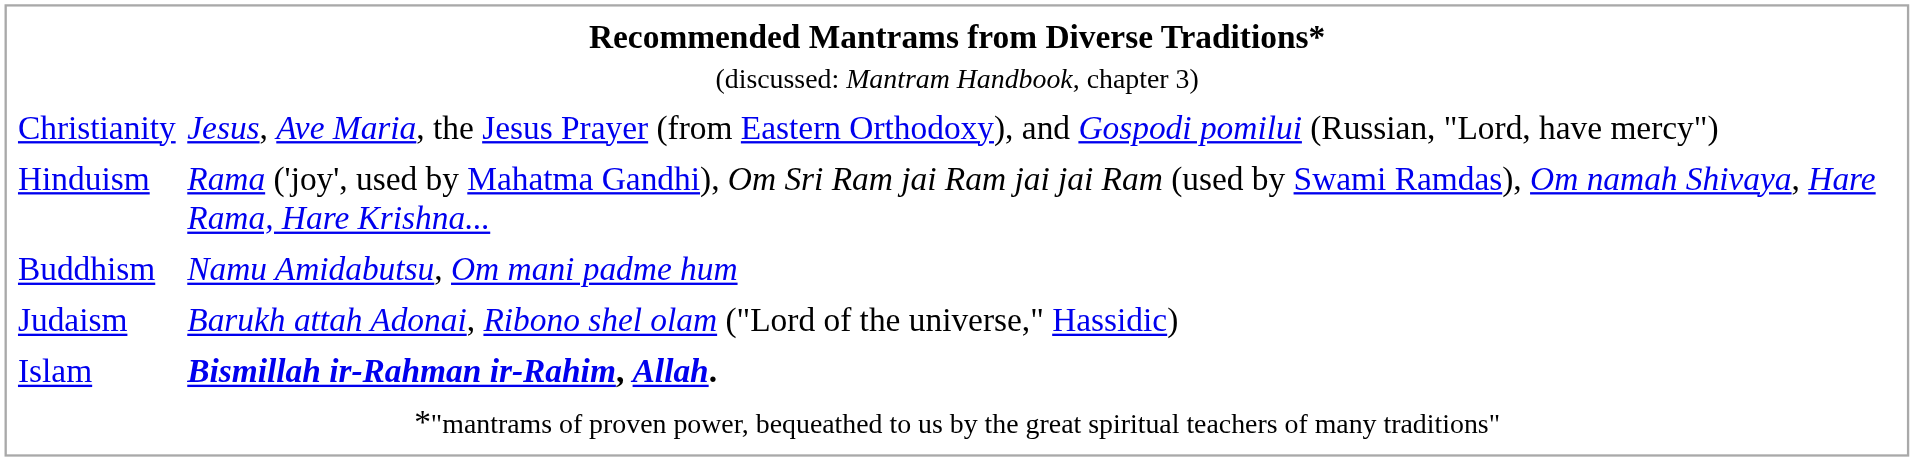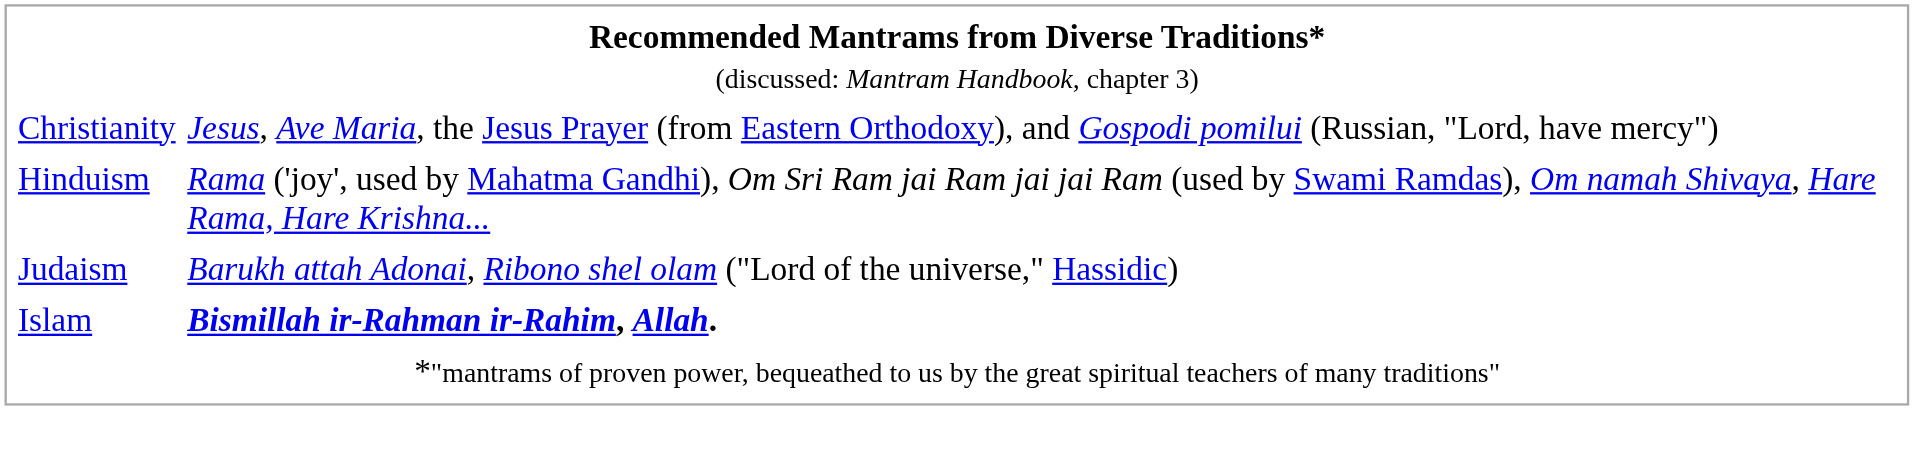 <table width=65% style="float: right; border: 1px solid darkgray; margin: .46em; font-size: 90%;" border="0" cellpadding="0" cellspacing="5">
 <tr>
 <td colspan="2" align="center"><strong>Recommended Mantrams from Diverse Traditions*</strong><br><small>(discussed: <em>Mantram Handbook</em>, chapter 3)</small></td>
 </tr>
 <tr valign="top">
 <td width="50"><a href='#'>Christianity</a></td>
 <td><em><a href='#'>Jesus</a></em>, <em><a href='#'>Ave Maria</a></em>, the <a href='#'>Jesus Prayer</a> (from <a href='#'>Eastern Orthodoxy</a>), and <em><a href='#'>Gospodi pomilui</a></em> (Russian, "Lord, have mercy")</td>
 </tr>
 <tr valign="top">
 <td><a href='#'>Hinduism</a></td>
 <td><em><a href='#'>Rama</a></em> ('joy', used by <a href='#'>Mahatma Gandhi</a>), <em>Om Sri Ram jai Ram jai jai Ram</em> (used by <a href='#'>Swami Ramdas</a>), <em><a href='#'>Om namah Shivaya</a></em>, <em><a href='#'>Hare Rama, Hare Krishna...</a></em></td>
 </tr>
 <tr valign="top">
-<td><a href='#'>Buddhism</a></td>
-<td><em><a href='#'>Namu Amidabutsu</a></em>, <em><a href='#'>Om mani padme hum</a></em></td>
-</tr>
-<tr valign="top">
 <td><a href='#'>Judaism</a></td>
 <td><em><a href='#'>Barukh attah Adonai</a></em>, <em><a href='#'>Ribono shel olam</a></em> ("Lord of the universe," <a href='#'>Hassidic</a>)</td>
 </tr>
 <tr valign="top">
 <td><a href='#'>Islam</a></td>
 <td><strong><em><a href='#'>Bismillah ir-Rahman ir-Rahim</a></em>, <em><a href='#'>Allah</a></em>.</strong></td>
 </tr>
 <tr valign="top">
 <td colspan="2" align="center">*<small>"mantrams of proven power, bequeathed to us by the great spiritual teachers of many traditions"</small></td>
 </tr>
 </table>
